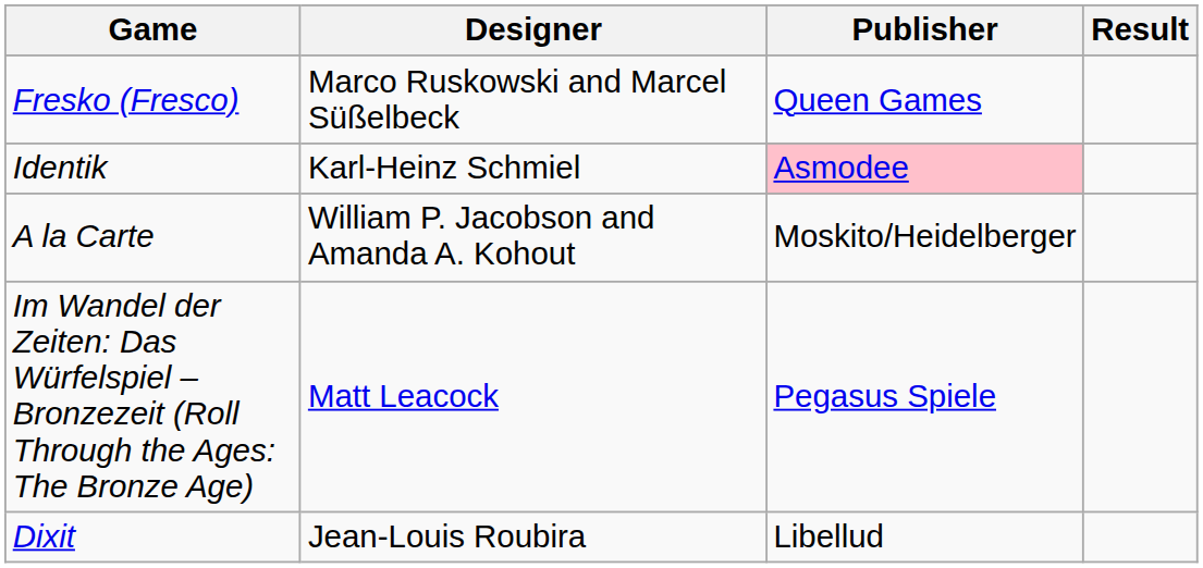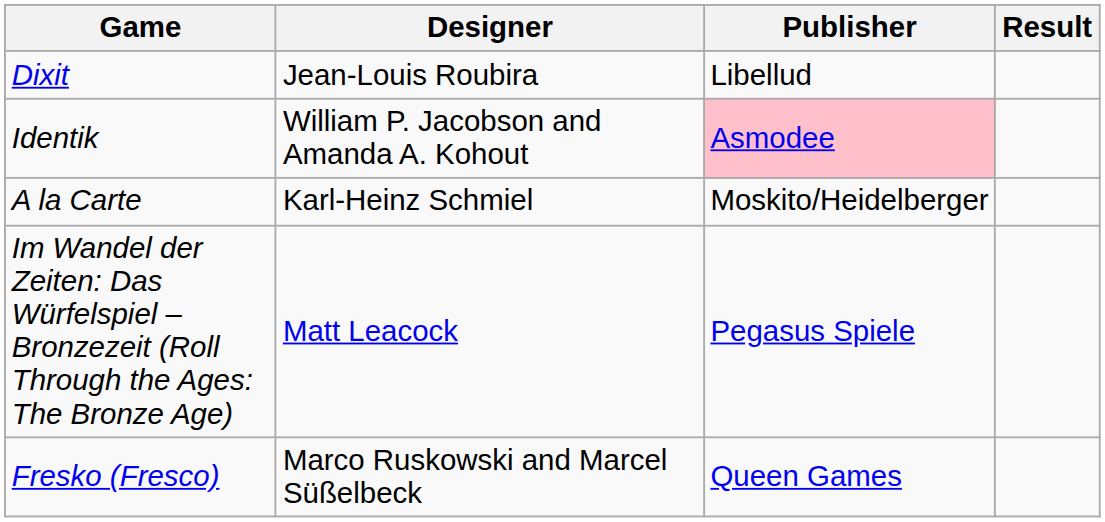 <table class="wikitable">
 <tr>
 <th style="width:140px;">Game</th>
 <th style="width:225px;">Designer</th>
 <th style="width:120px;">Publisher</th>
 <th>Result</th>
 </tr>
 <tr>
-<td><a href='#'><em>Fresko (Fresco)</em></a></td>
-<td>Marco Ruskowski and Marcel Süßelbeck</td>
-<td><a href='#'>Queen Games</a></td>
+<td><a href='#'><em>Dixit</em></a></td>
+<td>Jean-Louis Roubira</td>
+<td>Libellud</td>
 <td></td>
 </tr>
 <tr>
 <td><em>Identik</em></td>
-<td>Karl-Heinz Schmiel</td>
+<td>William P. Jacobson  and Amanda A. Kohout</td>
 <td style="background: pink;"><a href='#'>Asmodee</a></td>
 <td></td>
 </tr>
 <tr>
 <td><em>A la Carte</em></td>
-<td>William P. Jacobson  and Amanda A. Kohout</td>
+<td>Karl-Heinz Schmiel</td>
 <td>Moskito/Heidelberger</td>
 <td></td>
 </tr>
 <tr>
 <td><em>Im Wandel der Zeiten: Das Würfelspiel – Bronzezeit (Roll Through the Ages: The Bronze Age)</em></td>
 <td><a href='#'>Matt Leacock</a></td>
 <td><a href='#'>Pegasus Spiele</a></td>
 <td></td>
 </tr>
 <tr>
-<td><a href='#'><em>Dixit</em></a></td>
-<td>Jean-Louis Roubira</td>
-<td>Libellud</td>
+<td><a href='#'><em>Fresko (Fresco)</em></a></td>
+<td>Marco Ruskowski and Marcel Süßelbeck</td>
+<td><a href='#'>Queen Games</a></td>
 <td></td>
 </tr>
 </table>
